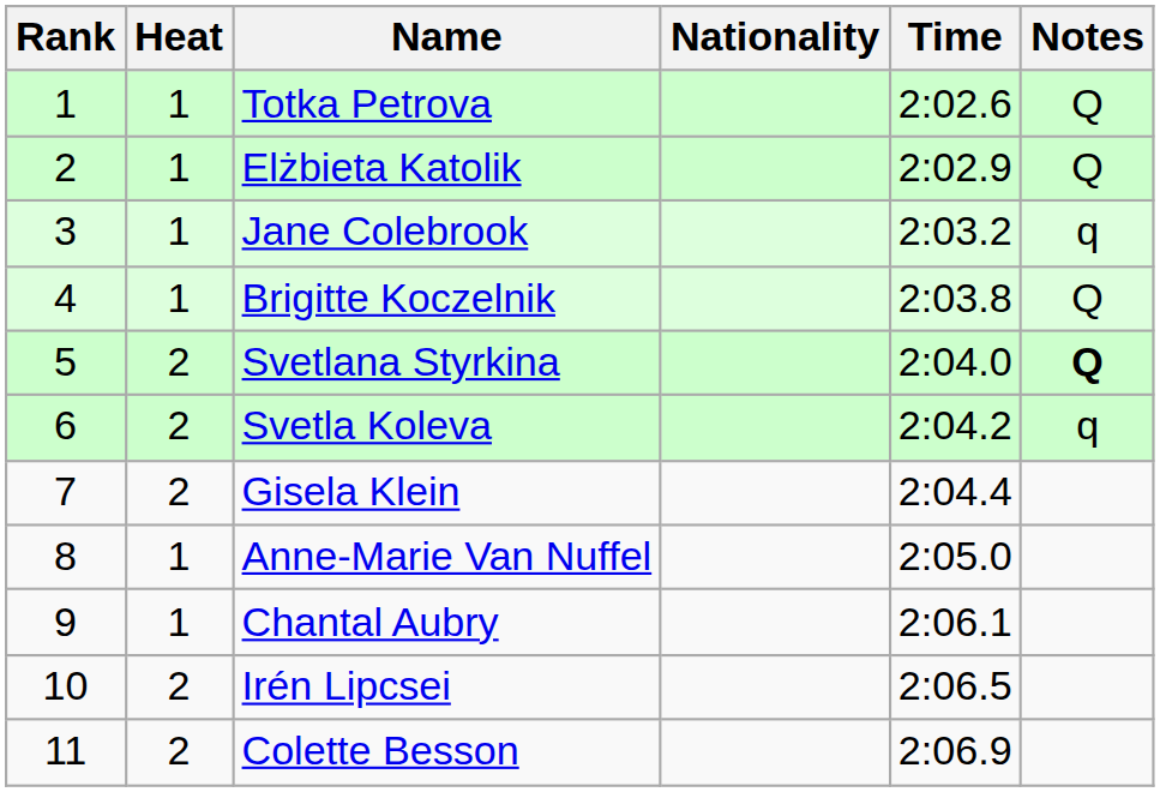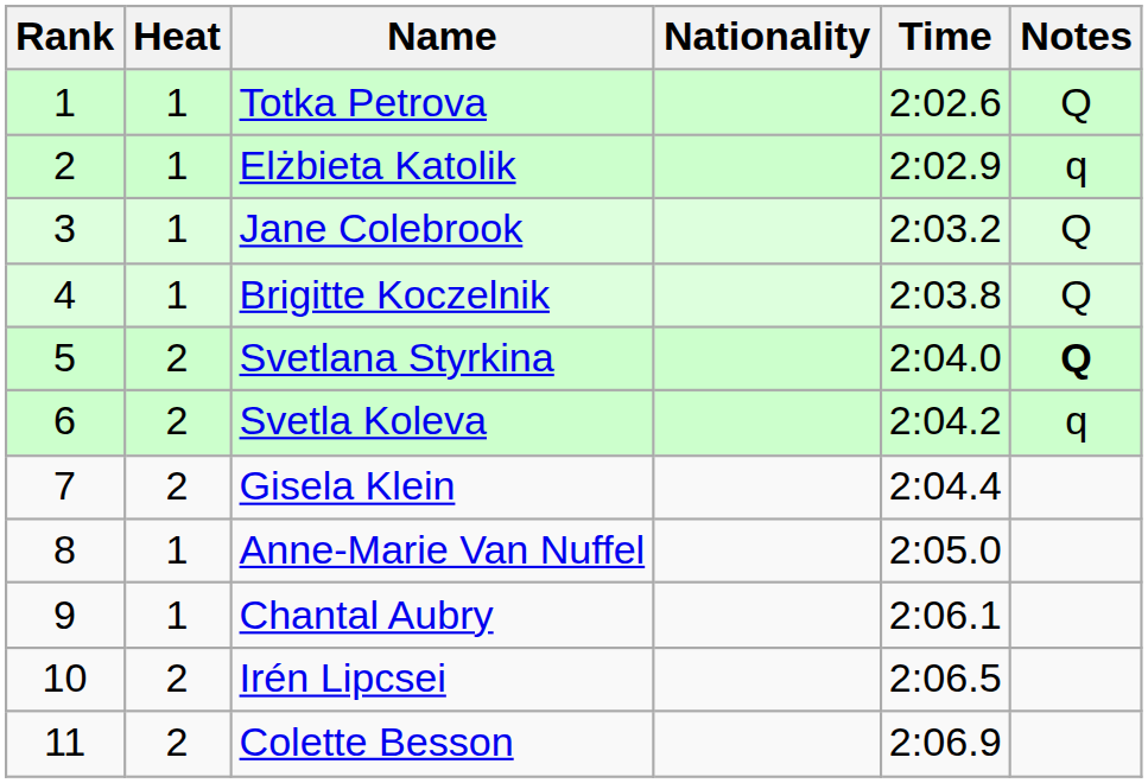 <table class="wikitable sortable" style="text-align:center">
 <tr>
 <th>Rank</th>
 <th>Heat</th>
 <th>Name</th>
 <th>Nationality</th>
 <th>Time</th>
 <th>Notes</th>
 </tr>
 <tr bgcolor=ccffcc>
 <td>1</td>
 <td>1</td>
 <td align="left"><a href='#'>Totka Petrova</a></td>
 <td align=left></td>
 <td>2:02.6</td>
 <td>Q</td>
 </tr>
 <tr bgcolor=ccffcc>
 <td>2</td>
 <td>1</td>
 <td align="left"><a href='#'>Elżbieta Katolik</a></td>
 <td align=left></td>
 <td>2:02.9</td>
-<td>Q</td>
+<td>q</td>
 </tr>
 <tr bgcolor=ddffdd>
 <td>3</td>
 <td>1</td>
 <td align="left"><a href='#'>Jane Colebrook</a></td>
 <td align=left></td>
 <td>2:03.2</td>
-<td>q</td>
+<td>Q</td>
 </tr>
 <tr bgcolor=ddffdd>
 <td>4</td>
 <td>1</td>
 <td align="left"><a href='#'>Brigitte Koczelnik</a></td>
 <td align=left></td>
 <td>2:03.8</td>
 <td>Q</td>
 </tr>
 <tr bgcolor=ccffcc>
 <td>5</td>
 <td>2</td>
 <td align="left"><a href='#'>Svetlana Styrkina</a></td>
 <td align=left></td>
 <td>2:04.0</td>
 <td><strong>Q</strong></td>
 </tr>
 <tr bgcolor=ccffcc>
 <td>6</td>
 <td>2</td>
 <td align="left"><a href='#'>Svetla Koleva</a></td>
 <td align=left></td>
 <td>2:04.2</td>
 <td>q</td>
 </tr>
 <tr>
 <td>7</td>
 <td>2</td>
 <td align="left"><a href='#'>Gisela Klein</a></td>
 <td align=left></td>
 <td>2:04.4</td>
 <td></td>
 </tr>
 <tr>
 <td>8</td>
 <td>1</td>
 <td align="left"><a href='#'>Anne-Marie Van Nuffel</a></td>
 <td align=left></td>
 <td>2:05.0</td>
 <td></td>
 </tr>
 <tr>
 <td>9</td>
 <td>1</td>
 <td align="left"><a href='#'>Chantal Aubry</a></td>
 <td align=left></td>
 <td>2:06.1</td>
 <td></td>
 </tr>
 <tr>
 <td>10</td>
 <td>2</td>
 <td align="left"><a href='#'>Irén Lipcsei</a></td>
 <td align=left></td>
 <td>2:06.5</td>
 <td></td>
 </tr>
 <tr>
 <td>11</td>
 <td>2</td>
 <td align="left"><a href='#'>Colette Besson</a></td>
 <td align=left></td>
 <td>2:06.9</td>
 <td></td>
 </tr>
 </table>
